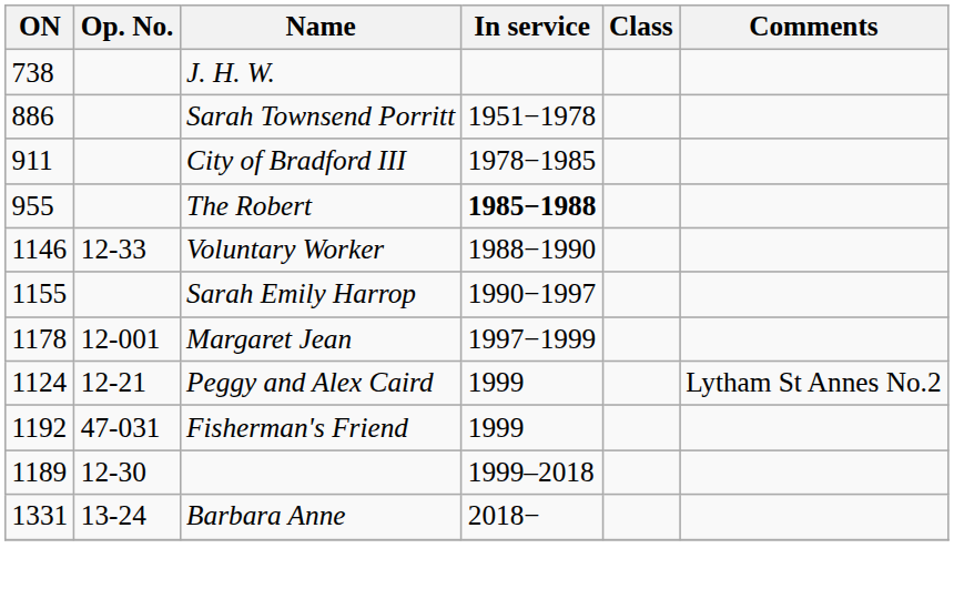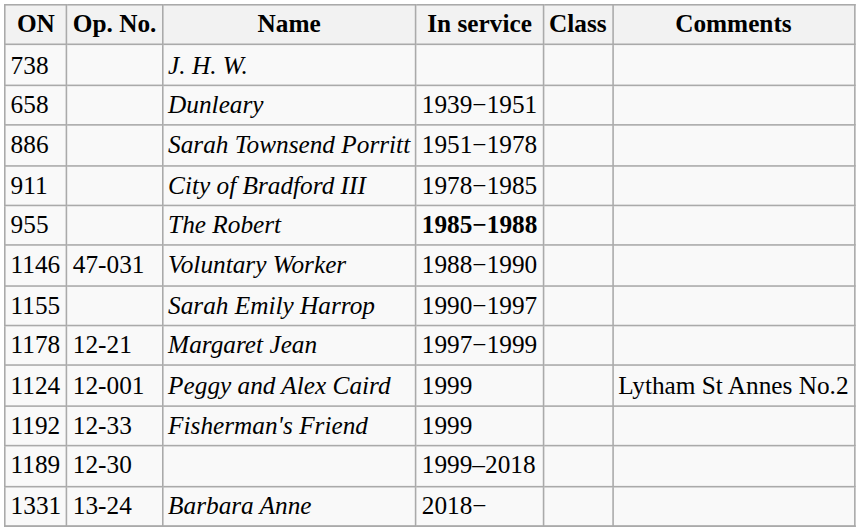 <table class="wikitable">
 <tr>
 <th>ON</th>
 <th>Op. No.</th>
 <th>Name</th>
 <th>In service</th>
 <th>Class</th>
 <th>Comments</th>
 </tr>
 <tr>
 <td>738</td>
 <td></td>
 <td><em>J. H. W.</em></td>
 <td></td>
+<td></td>
+<td></td>
+</tr>
+<tr>
+<td>658</td>
+<td></td>
+<td><em>Dunleary</em></td>
+<td>1939−1951</td>
 <td></td>
 <td></td>
 </tr>
 <tr>
 <td>886</td>
 <td></td>
 <td><em>Sarah Townsend Porritt</em></td>
 <td>1951−1978</td>
 <td></td>
 <td></td>
 </tr>
 <tr>
 <td>911</td>
 <td></td>
 <td><em>City of Bradford III</em></td>
 <td>1978−1985</td>
 <td></td>
 <td></td>
 </tr>
 <tr>
 <td>955</td>
 <td></td>
 <td><em>The Robert</em></td>
 <td><strong>1985−1988</strong></td>
 <td></td>
 <td></td>
 </tr>
 <tr>
 <td>1146</td>
-<td>12-33</td>
+<td>47-031</td>
 <td><em>Voluntary Worker</em></td>
 <td>1988−1990</td>
 <td></td>
 <td></td>
 </tr>
 <tr>
 <td>1155</td>
 <td></td>
 <td><em>Sarah Emily Harrop</em></td>
 <td>1990−1997</td>
 <td></td>
 <td></td>
 </tr>
 <tr>
 <td>1178</td>
-<td>12-001</td>
+<td>12-21</td>
 <td><em>Margaret Jean</em></td>
 <td>1997−1999</td>
 <td></td>
 <td></td>
 </tr>
 <tr>
 <td>1124</td>
-<td>12-21</td>
+<td>12-001</td>
 <td><em>Peggy and Alex Caird</em></td>
 <td>1999</td>
 <td></td>
 <td>Lytham St Annes No.2</td>
 </tr>
 <tr>
 <td>1192</td>
-<td>47-031</td>
+<td>12-33</td>
 <td><em>Fisherman's Friend</em></td>
 <td>1999</td>
 <td></td>
 <td></td>
 </tr>
 <tr>
 <td>1189</td>
 <td>12-30</td>
 <td></td>
 <td>1999–2018</td>
 <td></td>
 <td></td>
 </tr>
 <tr>
 <td>1331</td>
 <td>13-24</td>
 <td><em>Barbara Anne</em></td>
 <td>2018−</td>
 <td></td>
 <td></td>
 </tr>
 <tr>
 </tr>
 </table>
